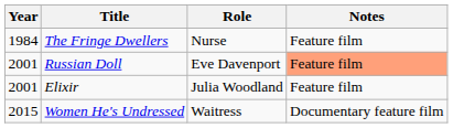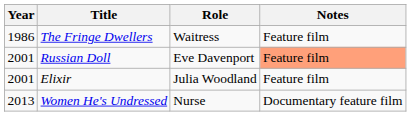 <table class="wikitable plainrowheaders sortable">
 <tr>
 <th scope="col">Year</th>
 <th scope="col">Title</th>
 <th scope="col">Role</th>
 <th class="unsortable">Notes</th>
 </tr>
 <tr>
-<td>1984</td>
+<td>1986</td>
 <td><em><a href='#'>The Fringe Dwellers</a></em></td>
-<td>Nurse</td>
+<td>Waitress</td>
 <td>Feature film</td>
 </tr>
 <tr>
 <td>2001</td>
 <td><em><a href='#'>Russian Doll</a></em></td>
 <td>Eve Davenport</td>
 <td style="background: lightsalmon;">Feature film</td>
 </tr>
 <tr>
 <td>2001</td>
 <td><em> Elixir</em></td>
 <td>Julia Woodland</td>
 <td>Feature film</td>
 </tr>
 <tr>
-<td>2015</td>
+<td>2013</td>
 <td><em><a href='#'>Women He's Undressed</a></em></td>
-<td>Waitress</td>
+<td>Nurse</td>
 <td>Documentary feature film</td>
 </tr>
 </table>
